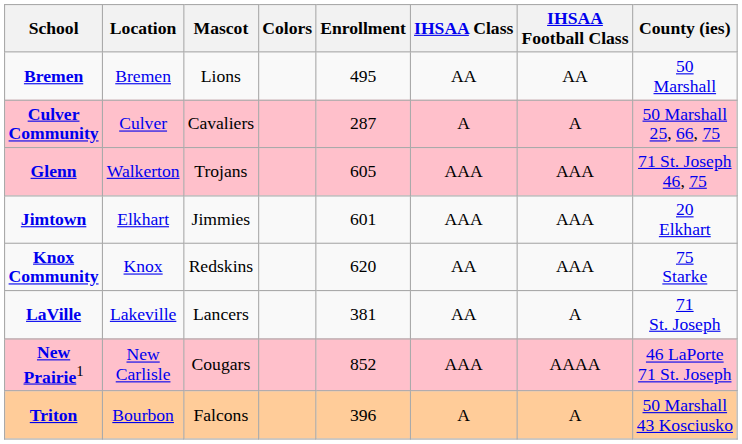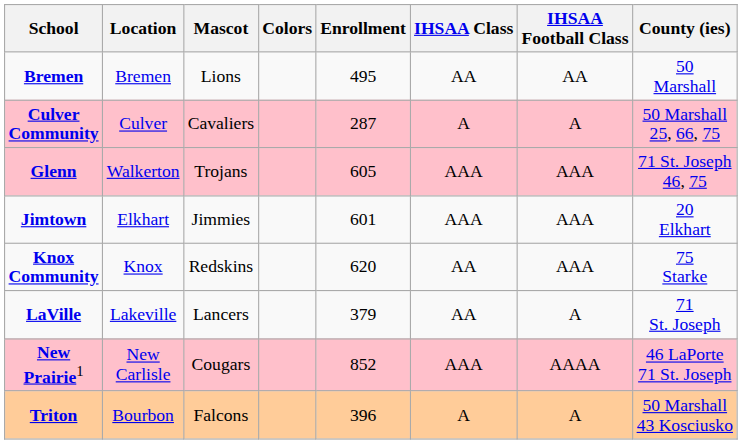 <table class="wikitable" style="text-align:center;">
 <tr>
 <th>School</th>
 <th>Location</th>
 <th>Mascot</th>
 <th>Colors</th>
 <th>Enrollment</th>
 <th><a href='#'>IHSAA</a> Class</th>
 <th><a href='#'>IHSAA</a> <br> Football Class</th>
 <th>County (ies)</th>
 </tr>
 <tr>
 <td><strong><a href='#'>Bremen</a></strong></td>
 <td><a href='#'>Bremen</a></td>
 <td>Lions</td>
 <td> </td>
 <td>495</td>
 <td>AA</td>
 <td>AA</td>
 <td><a href='#'>50 <br> Marshall</a></td>
 </tr>
 <tr bgcolor=#FFC0CB>
 <td><strong><a href='#'>Culver <br> Community</a></strong></td>
 <td><a href='#'>Culver</a></td>
 <td>Cavaliers</td>
 <td>  </td>
 <td>287</td>
 <td>A</td>
 <td>A</td>
 <td><a href='#'>50 Marshall</a> <br> <a href='#'>25</a>, <a href='#'>66</a>, <a href='#'>75</a></td>
 </tr>
 <tr bgcolor=#FFC0CB>
 <td><strong><a href='#'>Glenn</a></strong></td>
 <td><a href='#'>Walkerton</a></td>
 <td>Trojans</td>
 <td>  </td>
 <td>605</td>
 <td>AAA</td>
 <td>AAA</td>
 <td><a href='#'>71 St. Joseph</a> <br> <a href='#'>46</a>, <a href='#'>75</a></td>
 </tr>
 <tr>
 <td><strong><a href='#'>Jimtown</a></strong></td>
 <td><a href='#'>Elkhart</a></td>
 <td>Jimmies</td>
 <td>  </td>
 <td>601</td>
 <td>AAA</td>
 <td>AAA</td>
 <td><a href='#'>20 <br> Elkhart</a></td>
 </tr>
 <tr>
 <td><strong><a href='#'>Knox <br> Community</a></strong></td>
 <td><a href='#'>Knox</a></td>
 <td>Redskins</td>
 <td>  </td>
 <td>620</td>
 <td>AA</td>
 <td>AAA</td>
 <td><a href='#'>75 <br> Starke</a></td>
 </tr>
 <tr>
 <td><strong><a href='#'>LaVille</a></strong></td>
 <td><a href='#'>Lakeville</a></td>
 <td>Lancers</td>
 <td> </td>
-<td>381</td>
+<td>379</td>
 <td>AA</td>
 <td>A</td>
 <td><a href='#'>71 <br> St. Joseph</a></td>
 </tr>
 <tr bgcolor=#FFC0CB>
 <td><strong><a href='#'>New <br> Prairie</a></strong><sup>1</sup></td>
 <td><a href='#'>New <br> Carlisle</a></td>
 <td>Cougars</td>
 <td>  </td>
 <td>852</td>
 <td>AAA</td>
 <td>AAAA</td>
 <td><a href='#'>46 LaPorte</a> <br> <a href='#'>71 St. Joseph</a></td>
 </tr>
 <tr bgcolor=#FFCC99>
 <td><strong><a href='#'>Triton</a></strong></td>
 <td><a href='#'>Bourbon</a></td>
 <td>Falcons</td>
 <td>  </td>
 <td>396</td>
 <td>A</td>
 <td>A</td>
 <td><a href='#'>50 Marshall</a> <br> <a href='#'>43 Kosciusko</a></td>
 </tr>
 </table>
